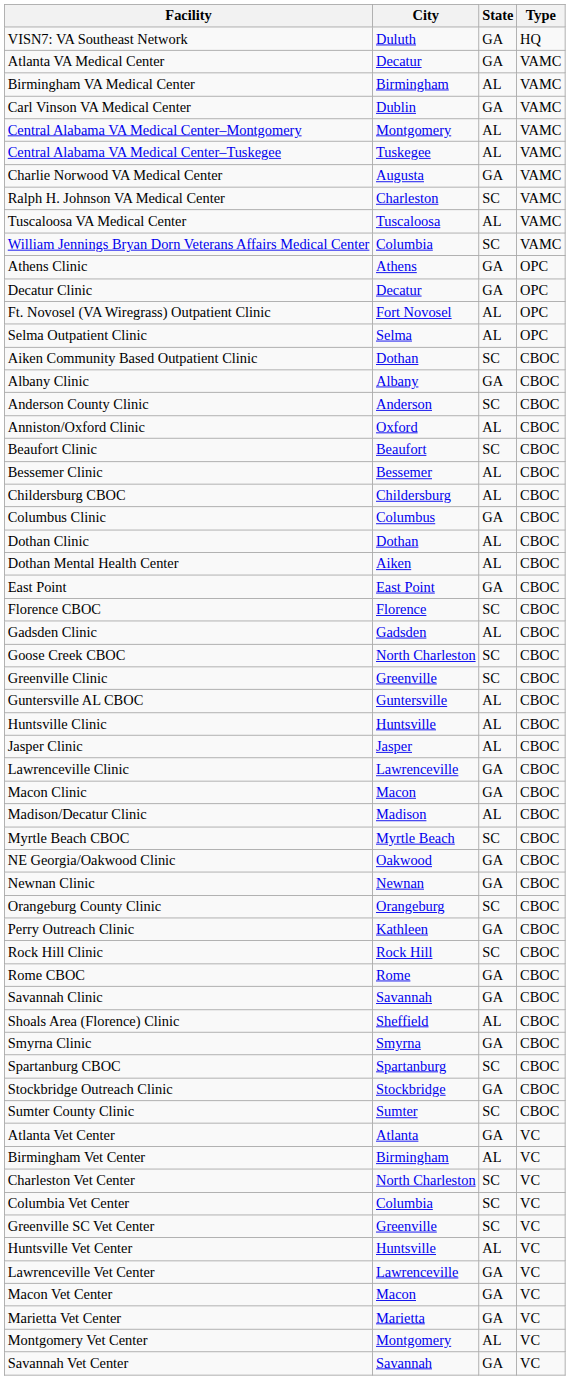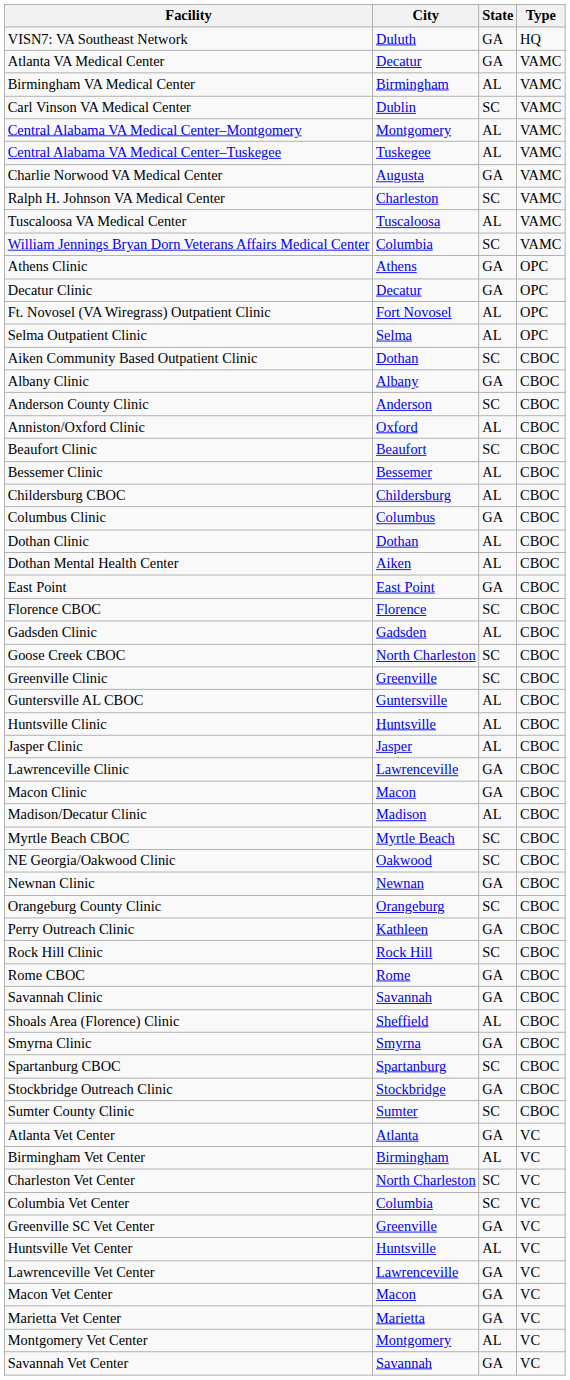 <table id="VISN7" class="wikitable sortable">
 <tr>
 <th>Facility</th>
 <th>City</th>
 <th>State</th>
 <th>Type</th>
 </tr>
 <tr>
 <td>VISN7: VA Southeast Network</td>
 <td><a href='#'>Duluth</a></td>
 <td>GA</td>
 <td>HQ</td>
 </tr>
 <tr>
 <td>Atlanta VA Medical Center</td>
 <td><a href='#'>Decatur</a></td>
 <td>GA</td>
 <td>VAMC</td>
 </tr>
 <tr>
 <td>Birmingham VA Medical Center</td>
 <td><a href='#'>Birmingham</a></td>
 <td>AL</td>
 <td>VAMC</td>
 </tr>
 <tr>
 <td>Carl Vinson VA Medical Center</td>
 <td><a href='#'>Dublin</a></td>
-<td>GA</td>
+<td>SC</td>
 <td>VAMC</td>
 </tr>
 <tr>
 <td><a href='#'>Central Alabama VA Medical Center–Montgomery</a></td>
 <td><a href='#'>Montgomery</a></td>
 <td>AL</td>
 <td>VAMC</td>
 </tr>
 <tr>
 <td><a href='#'>Central Alabama VA Medical Center–Tuskegee</a></td>
 <td><a href='#'>Tuskegee</a></td>
 <td>AL</td>
 <td>VAMC</td>
 </tr>
 <tr>
 <td>Charlie Norwood VA Medical Center</td>
 <td><a href='#'>Augusta</a></td>
 <td>GA</td>
 <td>VAMC</td>
 </tr>
 <tr>
 <td>Ralph H. Johnson VA Medical Center</td>
 <td><a href='#'>Charleston</a></td>
 <td>SC</td>
 <td>VAMC</td>
 </tr>
 <tr>
 <td>Tuscaloosa VA Medical Center</td>
 <td><a href='#'>Tuscaloosa</a></td>
 <td>AL</td>
 <td>VAMC</td>
 </tr>
 <tr>
 <td><a href='#'>William Jennings Bryan Dorn Veterans Affairs Medical Center</a></td>
 <td><a href='#'>Columbia</a></td>
 <td>SC</td>
 <td>VAMC</td>
 </tr>
 <tr>
 <td>Athens Clinic</td>
 <td><a href='#'>Athens</a></td>
 <td>GA</td>
 <td>OPC</td>
 </tr>
 <tr>
 <td>Decatur Clinic</td>
 <td><a href='#'>Decatur</a></td>
 <td>GA</td>
 <td>OPC</td>
 </tr>
 <tr>
 <td>Ft. Novosel (VA Wiregrass) Outpatient Clinic</td>
 <td><a href='#'>Fort Novosel</a></td>
 <td>AL</td>
 <td>OPC</td>
 </tr>
 <tr>
 <td>Selma Outpatient Clinic</td>
 <td><a href='#'>Selma</a></td>
 <td>AL</td>
 <td>OPC</td>
 </tr>
 <tr>
 <td>Aiken Community Based Outpatient Clinic</td>
 <td><a href='#'>Dothan</a></td>
 <td>SC</td>
 <td>CBOC</td>
 </tr>
 <tr>
 <td>Albany Clinic</td>
 <td><a href='#'>Albany</a></td>
 <td>GA</td>
 <td>CBOC</td>
 </tr>
 <tr>
 <td>Anderson County Clinic</td>
 <td><a href='#'>Anderson</a></td>
 <td>SC</td>
 <td>CBOC</td>
 </tr>
 <tr>
 <td>Anniston/Oxford Clinic</td>
 <td><a href='#'>Oxford</a></td>
 <td>AL</td>
 <td>CBOC</td>
 </tr>
 <tr>
 <td>Beaufort Clinic</td>
 <td><a href='#'>Beaufort</a></td>
 <td>SC</td>
 <td>CBOC</td>
 </tr>
 <tr>
 <td>Bessemer Clinic</td>
 <td><a href='#'>Bessemer</a></td>
 <td>AL</td>
 <td>CBOC</td>
 </tr>
 <tr>
 <td>Childersburg CBOC</td>
 <td><a href='#'>Childersburg</a></td>
 <td>AL</td>
 <td>CBOC</td>
 </tr>
 <tr>
 <td>Columbus Clinic</td>
 <td><a href='#'>Columbus</a></td>
 <td>GA</td>
 <td>CBOC</td>
 </tr>
 <tr>
 <td>Dothan Clinic</td>
 <td><a href='#'>Dothan</a></td>
 <td>AL</td>
 <td>CBOC</td>
 </tr>
 <tr>
 <td>Dothan Mental Health Center</td>
 <td><a href='#'>Aiken</a></td>
 <td>AL</td>
 <td>CBOC</td>
 </tr>
 <tr>
 <td>East Point</td>
 <td><a href='#'>East Point</a></td>
 <td>GA</td>
 <td>CBOC</td>
 </tr>
 <tr>
 <td>Florence CBOC</td>
 <td><a href='#'>Florence</a></td>
 <td>SC</td>
 <td>CBOC</td>
 </tr>
 <tr>
 <td>Gadsden Clinic</td>
 <td><a href='#'>Gadsden</a></td>
 <td>AL</td>
 <td>CBOC</td>
 </tr>
 <tr>
 <td>Goose Creek CBOC</td>
 <td><a href='#'>North Charleston</a></td>
 <td>SC</td>
 <td>CBOC</td>
 </tr>
 <tr>
 <td>Greenville Clinic</td>
 <td><a href='#'>Greenville</a></td>
 <td>SC</td>
 <td>CBOC</td>
 </tr>
 <tr>
 <td>Guntersville AL CBOC</td>
 <td><a href='#'>Guntersville</a></td>
 <td>AL</td>
 <td>CBOC</td>
 </tr>
 <tr>
 <td>Huntsville Clinic</td>
 <td><a href='#'>Huntsville</a></td>
 <td>AL</td>
 <td>CBOC</td>
 </tr>
 <tr>
 <td>Jasper Clinic</td>
 <td><a href='#'>Jasper</a></td>
 <td>AL</td>
 <td>CBOC</td>
 </tr>
 <tr>
 <td>Lawrenceville Clinic</td>
 <td><a href='#'>Lawrenceville</a></td>
 <td>GA</td>
 <td>CBOC</td>
 </tr>
 <tr>
 <td>Macon Clinic</td>
 <td><a href='#'>Macon</a></td>
 <td>GA</td>
 <td>CBOC</td>
 </tr>
 <tr>
 <td>Madison/Decatur Clinic</td>
 <td><a href='#'>Madison</a></td>
 <td>AL</td>
 <td>CBOC</td>
 </tr>
 <tr>
 <td>Myrtle Beach CBOC</td>
 <td><a href='#'>Myrtle Beach</a></td>
 <td>SC</td>
 <td>CBOC</td>
 </tr>
 <tr>
 <td>NE Georgia/Oakwood Clinic</td>
 <td><a href='#'>Oakwood</a></td>
-<td>GA</td>
+<td>SC</td>
 <td>CBOC</td>
 </tr>
 <tr>
 <td>Newnan Clinic</td>
 <td><a href='#'>Newnan</a></td>
 <td>GA</td>
 <td>CBOC</td>
 </tr>
 <tr>
 <td>Orangeburg County Clinic</td>
 <td><a href='#'>Orangeburg</a></td>
 <td>SC</td>
 <td>CBOC</td>
 </tr>
 <tr>
 <td>Perry Outreach Clinic</td>
 <td><a href='#'>Kathleen</a></td>
 <td>GA</td>
 <td>CBOC</td>
 </tr>
 <tr>
 <td>Rock Hill Clinic</td>
 <td><a href='#'>Rock Hill</a></td>
 <td>SC</td>
 <td>CBOC</td>
 </tr>
 <tr>
 <td>Rome CBOC</td>
 <td><a href='#'>Rome</a></td>
 <td>GA</td>
 <td>CBOC</td>
 </tr>
 <tr>
 <td>Savannah Clinic</td>
 <td><a href='#'>Savannah</a></td>
 <td>GA</td>
 <td>CBOC</td>
 </tr>
 <tr>
 <td>Shoals Area (Florence) Clinic</td>
 <td><a href='#'>Sheffield</a></td>
 <td>AL</td>
 <td>CBOC</td>
 </tr>
 <tr>
 <td>Smyrna Clinic</td>
 <td><a href='#'>Smyrna</a></td>
 <td>GA</td>
 <td>CBOC</td>
 </tr>
 <tr>
 <td>Spartanburg CBOC</td>
 <td><a href='#'>Spartanburg</a></td>
 <td>SC</td>
 <td>CBOC</td>
 </tr>
 <tr>
 <td>Stockbridge Outreach Clinic</td>
 <td><a href='#'>Stockbridge</a></td>
 <td>GA</td>
 <td>CBOC</td>
 </tr>
 <tr>
 <td>Sumter County Clinic</td>
 <td><a href='#'>Sumter</a></td>
 <td>SC</td>
 <td>CBOC</td>
 </tr>
 <tr>
 <td>Atlanta Vet Center</td>
 <td><a href='#'>Atlanta</a></td>
 <td>GA</td>
 <td>VC</td>
 </tr>
 <tr>
 <td>Birmingham Vet Center</td>
 <td><a href='#'>Birmingham</a></td>
 <td>AL</td>
 <td>VC</td>
 </tr>
 <tr>
 <td>Charleston Vet Center</td>
 <td><a href='#'>North Charleston</a></td>
 <td>SC</td>
 <td>VC</td>
 </tr>
 <tr>
 <td>Columbia Vet Center</td>
 <td><a href='#'>Columbia</a></td>
 <td>SC</td>
 <td>VC</td>
 </tr>
 <tr>
 <td>Greenville SC Vet Center</td>
 <td><a href='#'>Greenville</a></td>
-<td>SC</td>
+<td>GA</td>
 <td>VC</td>
 </tr>
 <tr>
 <td>Huntsville Vet Center</td>
 <td><a href='#'>Huntsville</a></td>
 <td>AL</td>
 <td>VC</td>
 </tr>
 <tr>
 <td>Lawrenceville Vet Center</td>
 <td><a href='#'>Lawrenceville</a></td>
 <td>GA</td>
 <td>VC</td>
 </tr>
 <tr>
 <td>Macon Vet Center</td>
 <td><a href='#'>Macon</a></td>
 <td>GA</td>
 <td>VC</td>
 </tr>
 <tr>
 <td>Marietta Vet Center</td>
 <td><a href='#'>Marietta</a></td>
 <td>GA</td>
 <td>VC</td>
 </tr>
 <tr>
 <td>Montgomery Vet Center</td>
 <td><a href='#'>Montgomery</a></td>
 <td>AL</td>
 <td>VC</td>
 </tr>
 <tr>
 <td>Savannah Vet Center</td>
 <td><a href='#'>Savannah</a></td>
 <td>GA</td>
 <td>VC</td>
 </tr>
 </table>
